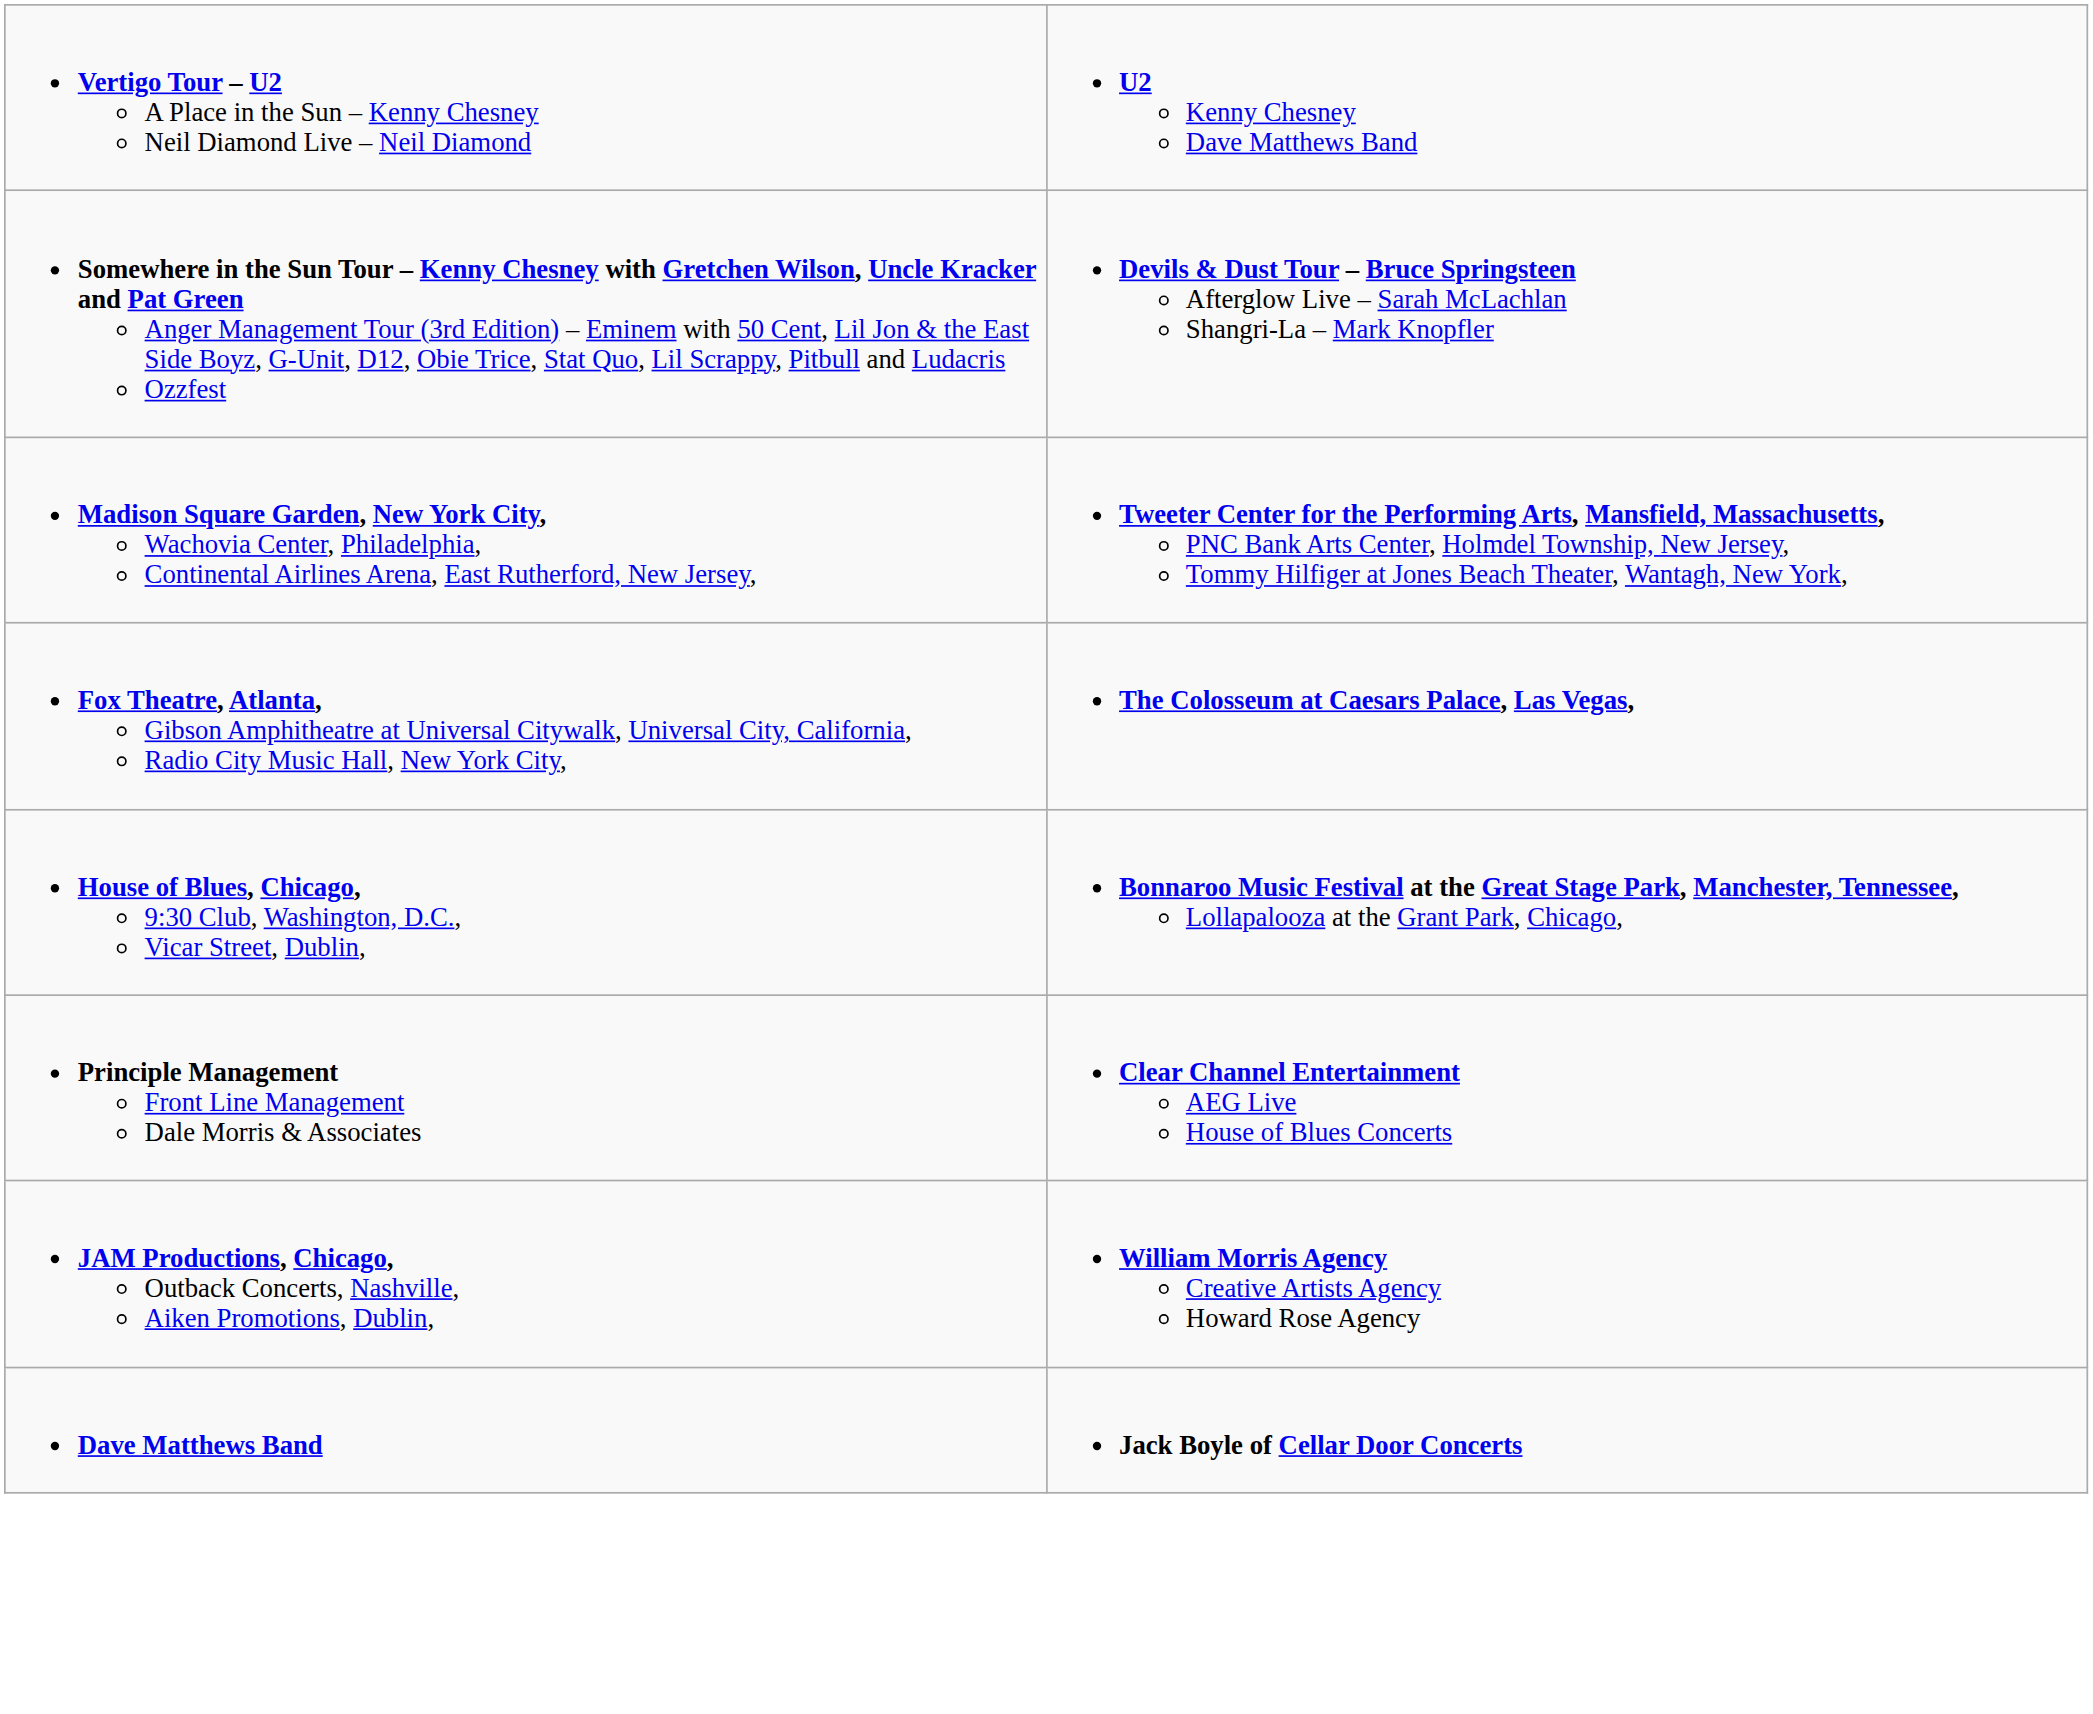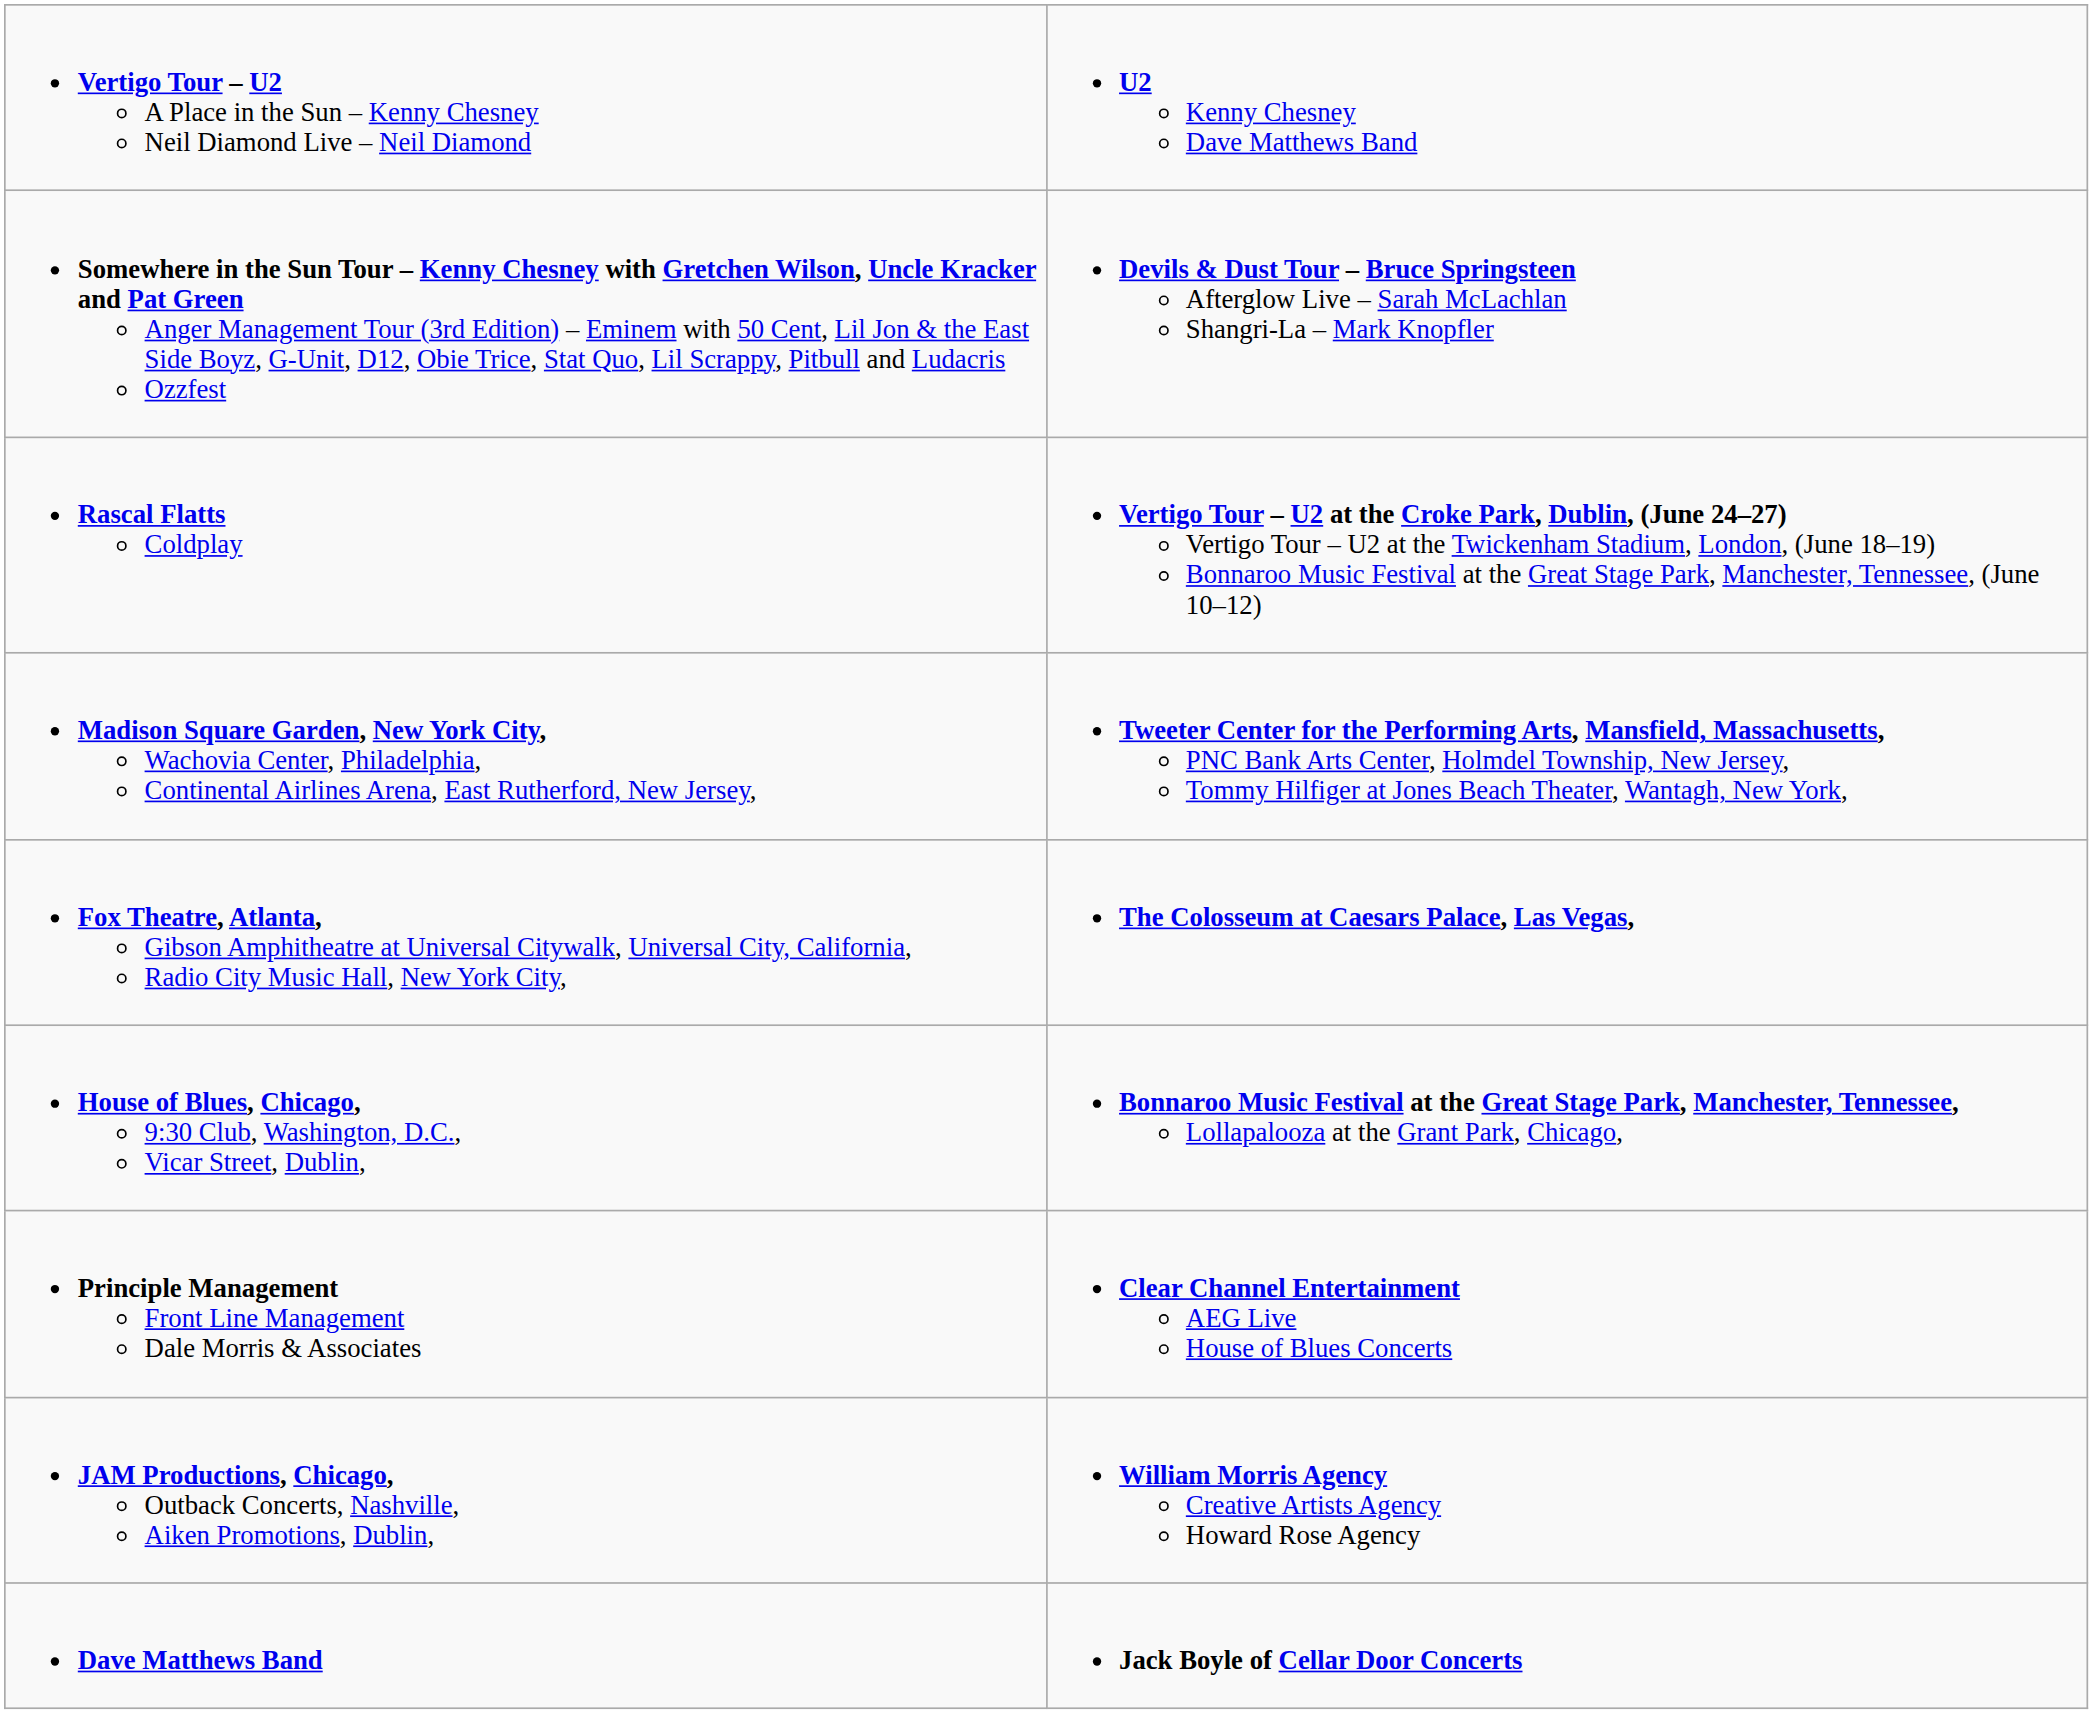 <table class="wikitable">
 <tr>
 <td style="vertical-align:top;" width="50%"><br><ul><li><strong><a href='#'>Vertigo Tour</a> – <a href='#'>U2</a></strong><ul><li>A Place in the Sun – <a href='#'>Kenny Chesney</a></li><li>Neil Diamond Live – <a href='#'>Neil Diamond</a></li></ul></li></ul></td>
 <td style="vertical-align:top;" width="50%"><br><ul><li><strong><a href='#'>U2</a></strong><ul><li><a href='#'>Kenny Chesney</a></li><li><a href='#'>Dave Matthews Band</a></li></ul></li></ul></td>
 </tr>
 <tr>
 <td style="vertical-align:top;" width="50%"><br><ul><li><strong>Somewhere in the Sun Tour – <a href='#'>Kenny Chesney</a> with <a href='#'>Gretchen Wilson</a>, <a href='#'>Uncle Kracker</a> and <a href='#'>Pat Green</a></strong><ul><li><a href='#'>Anger Management Tour (3rd Edition)</a> – <a href='#'>Eminem</a> with <a href='#'>50 Cent</a>, <a href='#'>Lil Jon & the East Side Boyz</a>, <a href='#'>G-Unit</a>, <a href='#'>D12</a>, <a href='#'>Obie Trice</a>, <a href='#'>Stat Quo</a>, <a href='#'>Lil Scrappy</a>, <a href='#'>Pitbull</a> and <a href='#'>Ludacris</a></li><li><a href='#'>Ozzfest</a></li></ul></li></ul></td>
 <td style="vertical-align:top;" width="50%"><br><ul><li><strong><a href='#'>Devils & Dust Tour</a> – <a href='#'>Bruce Springsteen</a></strong><ul><li>Afterglow Live – <a href='#'>Sarah McLachlan</a></li><li>Shangri-La – <a href='#'>Mark Knopfler</a></li></ul></li></ul></td>
+</tr>
+<tr>
+<td style="vertical-align:top;" width="50%"><br><ul><li><strong><a href='#'>Rascal Flatts</a></strong><ul><li><a href='#'>Coldplay</a></li></ul></li></ul></td>
+<td style="vertical-align:top;" width="50%"><br><ul><li><strong><a href='#'>Vertigo Tour</a> – <a href='#'>U2</a> at the <a href='#'>Croke Park</a>, <a href='#'>Dublin</a>,  (June 24–27)</strong><ul><li>Vertigo Tour – U2 at the <a href='#'>Twickenham Stadium</a>, <a href='#'>London</a>,  (June 18–19)</li><li><a href='#'>Bonnaroo Music Festival</a> at the <a href='#'>Great Stage Park</a>, <a href='#'>Manchester, Tennessee</a>,  (June 10–12)</li></ul></li></ul></td>
 </tr>
 <tr>
 <td style="vertical-align:top;" width="50%"><br><ul><li><strong><a href='#'>Madison Square Garden</a>, <a href='#'>New York City</a>, </strong><ul><li><a href='#'>Wachovia Center</a>, <a href='#'>Philadelphia</a>, </li><li><a href='#'>Continental Airlines Arena</a>, <a href='#'>East Rutherford, New Jersey</a>, </li></ul></li></ul></td>
 <td style="vertical-align:top;" width="50%"><br><ul><li><strong><a href='#'>Tweeter Center for the Performing Arts</a>, <a href='#'>Mansfield, Massachusetts</a>, </strong><ul><li><a href='#'>PNC Bank Arts Center</a>, <a href='#'>Holmdel Township, New Jersey</a>, </li><li><a href='#'>Tommy Hilfiger at Jones Beach Theater</a>, <a href='#'>Wantagh, New York</a>, </li></ul></li></ul></td>
 </tr>
 <tr>
 <td style="vertical-align:top;" width="50%"><br><ul><li><strong><a href='#'>Fox Theatre</a>, <a href='#'>Atlanta</a>, </strong><ul><li><a href='#'>Gibson Amphitheatre at Universal Citywalk</a>, <a href='#'>Universal City, California</a>, </li><li><a href='#'>Radio City Music Hall</a>, <a href='#'>New York City</a>, </li></ul></li></ul></td>
 <td style="vertical-align:top;" width="50%"><br><ul><li><strong><a href='#'>The Colosseum at Caesars Palace</a>, <a href='#'>Las Vegas</a>, </strong></li></ul></td>
 </tr>
 <tr>
 <td style="vertical-align:top;" width="50%"><br><ul><li><strong><a href='#'>House of Blues</a>, <a href='#'>Chicago</a>, </strong><ul><li><a href='#'>9:30 Club</a>, <a href='#'>Washington, D.C.</a>, </li><li><a href='#'>Vicar Street</a>, <a href='#'>Dublin</a>, </li></ul></li></ul></td>
 <td style="vertical-align:top;" width="50%"><br><ul><li><strong><a href='#'>Bonnaroo Music Festival</a> at the <a href='#'>Great Stage Park</a>, <a href='#'>Manchester, Tennessee</a>, </strong><ul><li><a href='#'>Lollapalooza</a> at the <a href='#'>Grant Park</a>, <a href='#'>Chicago</a>, </li></ul></li></ul></td>
 </tr>
 <tr>
 <td style="vertical-align:top;" width="50%"><br><ul><li><strong>Principle Management</strong><ul><li><a href='#'>Front Line Management</a></li><li>Dale Morris & Associates</li></ul></li></ul></td>
 <td style="vertical-align:top;" width="50%"><br><ul><li><strong><a href='#'>Clear Channel Entertainment</a></strong><ul><li><a href='#'>AEG Live</a></li><li><a href='#'>House of Blues Concerts</a></li></ul></li></ul></td>
 </tr>
 <tr>
 <td style="vertical-align:top;" width="50%"><br><ul><li><strong><a href='#'>JAM Productions</a>, <a href='#'>Chicago</a>, </strong><ul><li>Outback Concerts, <a href='#'>Nashville</a>, </li><li><a href='#'>Aiken Promotions</a>, <a href='#'>Dublin</a>, </li></ul></li></ul></td>
 <td style="vertical-align:top;" width="50%"><br><ul><li><strong><a href='#'>William Morris Agency</a></strong><ul><li><a href='#'>Creative Artists Agency</a></li><li>Howard Rose Agency</li></ul></li></ul></td>
 </tr>
 <tr>
 <td style="vertical-align:top;" width="50%"><br><ul><li><strong><a href='#'>Dave Matthews Band</a></strong></li></ul></td>
 <td style="vertical-align:top;" width="50%"><br><ul><li><strong>Jack Boyle of <a href='#'>Cellar Door Concerts</a></strong></li></ul></td>
 </tr>
 </table>
